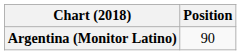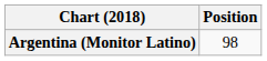 <table class="wikitable plainrowheaders sortable" style="text-align:center">
 <tr>
 <th scope="col">Chart (2018)</th>
 <th scope="col">Position</th>
 </tr>
 <tr>
 <th scope="row">Argentina (Monitor Latino)</th>
-<td>90</td>
+<td>98</td>
 </tr>
 </table>
